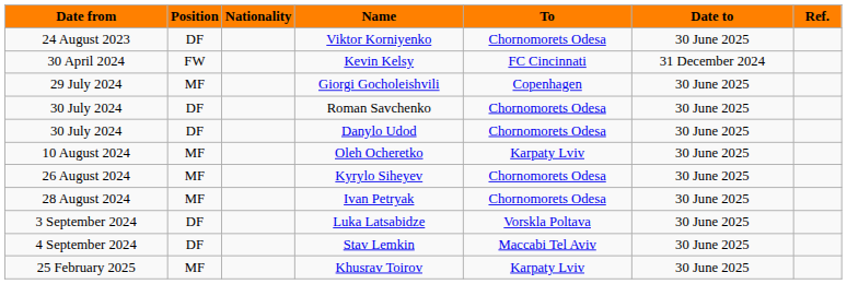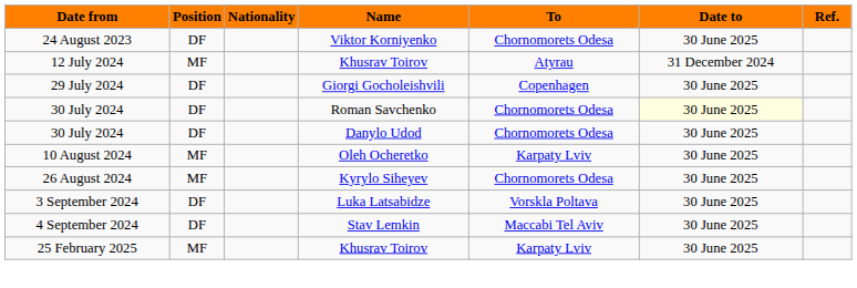 <table class="wikitable" style="text-align:center; font-size:90%; ">
 <tr>
 <th style="background:#FF8000; color:black; width:200px;">Date from</th>
 <th style="background:#FF8000; color:black; width:50px;">Position</th>
 <th style="background:#FF8000; color:black; width:50px;">Nationality</th>
 <th style="background:#FF8000; color:black; width:200px;">Name</th>
 <th style="background:#FF8000; color:black; width:200px;">To</th>
 <th style="background:#FF8000; color:black; width:200px;">Date to</th>
 <th style="background:#FF8000; color:black; width:50px;">Ref.</th>
 </tr>
 <tr>
 <td>24 August 2023</td>
 <td>DF</td>
 <td></td>
 <td><a href='#'>Viktor Korniyenko</a></td>
 <td><a href='#'>Chornomorets Odesa</a></td>
 <td>30 June 2025</td>
 <td></td>
 </tr>
 <tr>
-<td>30 April 2024</td>
-<td>FW</td>
+<td>12 July 2024</td>
+<td>MF</td>
 <td></td>
-<td><a href='#'>Kevin Kelsy</a></td>
-<td><a href='#'>FC Cincinnati</a></td>
+<td><a href='#'>Khusrav Toirov</a></td>
+<td><a href='#'>Atyrau</a></td>
 <td>31 December 2024</td>
 <td></td>
 </tr>
 <tr>
 <td>29 July 2024</td>
-<td>MF</td>
+<td>DF</td>
 <td></td>
 <td><a href='#'>Giorgi Gocholeishvili</a></td>
 <td><a href='#'>Copenhagen</a></td>
 <td>30 June 2025</td>
 <td></td>
 </tr>
 <tr>
 <td>30 July 2024</td>
 <td>DF</td>
 <td></td>
 <td>Roman Savchenko</td>
 <td><a href='#'>Chornomorets Odesa</a></td>
-<td>30 June 2025</td>
+<td style="background: lightyellow;">30 June 2025</td>
 <td></td>
 </tr>
 <tr>
 <td>30 July 2024</td>
 <td>DF</td>
 <td></td>
 <td><a href='#'>Danylo Udod</a></td>
 <td><a href='#'>Chornomorets Odesa</a></td>
 <td>30 June 2025</td>
 <td></td>
 </tr>
 <tr>
 <td>10 August 2024</td>
 <td>MF</td>
 <td></td>
 <td><a href='#'>Oleh Ocheretko</a></td>
 <td><a href='#'>Karpaty Lviv</a></td>
 <td>30 June 2025</td>
 <td></td>
 </tr>
 <tr>
 <td>26 August 2024</td>
 <td>MF</td>
 <td></td>
 <td><a href='#'>Kyrylo Siheyev</a></td>
-<td><a href='#'>Chornomorets Odesa</a></td>
-<td>30 June 2025</td>
-<td></td>
-</tr>
-<tr>
-<td>28 August 2024</td>
-<td>MF</td>
-<td></td>
-<td><a href='#'>Ivan Petryak</a></td>
 <td><a href='#'>Chornomorets Odesa</a></td>
 <td>30 June 2025</td>
 <td></td>
 </tr>
 <tr>
 <td>3 September 2024</td>
 <td>DF</td>
 <td></td>
 <td><a href='#'>Luka Latsabidze</a></td>
 <td><a href='#'>Vorskla Poltava</a></td>
 <td>30 June 2025</td>
 <td></td>
 </tr>
 <tr>
 <td>4 September 2024</td>
 <td>DF</td>
 <td></td>
 <td><a href='#'>Stav Lemkin</a></td>
 <td><a href='#'>Maccabi Tel Aviv</a></td>
 <td>30 June 2025</td>
 <td></td>
 </tr>
 <tr>
 <td>25 February 2025</td>
 <td>MF</td>
 <td></td>
 <td><a href='#'>Khusrav Toirov</a></td>
 <td><a href='#'>Karpaty Lviv</a></td>
 <td>30 June 2025</td>
 <td></td>
 </tr>
 </table>
